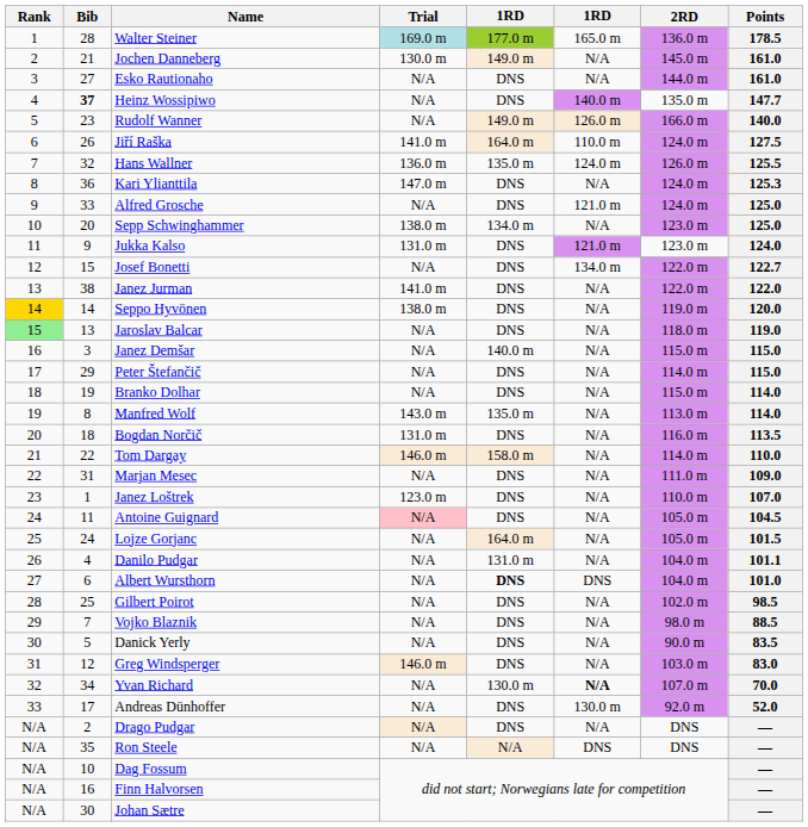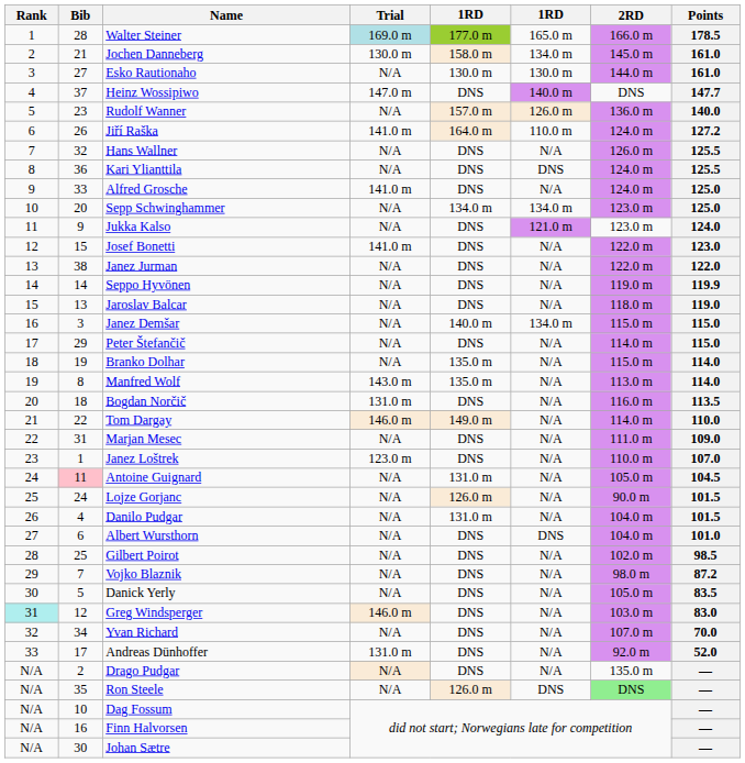 <table class="wikitable collapsible autocollapse sortable" style="text-align:center; line-height:16px; width:45%;">
 <tr>
 <th width=35>Rank</th>
 <th width=30>Bib</th>
 <th width=200>Name</th>
 <th width=60>Trial</th>
 <th width=60>1RD <small></small></th>
 <th width=60>1RD <small></small></th>
 <th width=60>2RD</th>
 <th width=50>Points</th>
 </tr>
 <tr>
 <td>1</td>
 <td>28</td>
 <td align=left> <a href='#'>Walter Steiner</a></td>
 <td bgcolor=#B0E0E6>169.0 m</td>
 <td bgcolor=#9ACD32>177.0 m</td>
 <td>165.0 m</td>
-<td bgcolor=#D891EF>136.0 m</td>
+<td bgcolor=#D891EF>166.0 m</td>
 <th>178.5</th>
 </tr>
 <tr>
 <td>2</td>
 <td>21</td>
 <td align=left> <a href='#'>Jochen Danneberg</a></td>
 <td>130.0 m</td>
-<td bgcolor=#FAEBD7>149.0 m</td>
-<td>N/A</td>
+<td bgcolor=#FAEBD7>158.0 m</td>
+<td>134.0 m</td>
 <td bgcolor=#D891EF>145.0 m</td>
 <th>161.0</th>
 </tr>
 <tr>
 <td>3</td>
 <td>27</td>
 <td align=left> <a href='#'>Esko Rautionaho</a></td>
 <td>N/A</td>
-<td>DNS</td>
-<td>N/A</td>
+<td>130.0 m</td>
+<td>130.0 m</td>
 <td bgcolor=#D891EF>144.0 m</td>
 <th>161.0</th>
 </tr>
 <tr>
 <td>4</td>
-<td><strong>37</strong></td>
+<td>37</td>
 <td align=left> <a href='#'>Heinz Wossipiwo</a></td>
-<td>N/A</td>
+<td>147.0 m</td>
 <td>DNS</td>
 <td bgcolor=#D891EF>140.0 m</td>
-<td>135.0 m</td>
+<td>DNS</td>
 <th>147.7</th>
 </tr>
 <tr>
 <td>5</td>
 <td>23</td>
 <td align=left> <a href='#'>Rudolf Wanner</a></td>
 <td>N/A</td>
-<td bgcolor=#FAEBD7>149.0 m</td>
+<td bgcolor=#FAEBD7>157.0 m</td>
 <td bgcolor=#FAEBD7>126.0 m</td>
-<td bgcolor=#D891EF>166.0 m</td>
+<td bgcolor=#D891EF>136.0 m</td>
 <th>140.0</th>
 </tr>
 <tr>
 <td>6</td>
 <td>26</td>
 <td align=left> <a href='#'>Jiří Raška</a></td>
 <td>141.0 m</td>
 <td bgcolor=#FAEBD7>164.0 m</td>
 <td>110.0 m</td>
 <td bgcolor=#D891EF>124.0 m</td>
-<th>127.5</th>
+<th>127.2</th>
 </tr>
 <tr>
 <td>7</td>
 <td>32</td>
 <td align=left> <a href='#'>Hans Wallner</a></td>
-<td>136.0 m</td>
-<td>135.0 m</td>
-<td>124.0 m</td>
+<td>N/A</td>
+<td>DNS</td>
+<td>N/A</td>
 <td bgcolor=#D891EF>126.0 m</td>
 <th>125.5</th>
 </tr>
 <tr>
 <td>8</td>
 <td>36</td>
 <td align=left> <a href='#'>Kari Ylianttila</a></td>
-<td>147.0 m</td>
+<td>N/A</td>
 <td>DNS</td>
-<td>N/A</td>
+<td>DNS</td>
 <td bgcolor=#D891EF>124.0 m</td>
-<th>125.3</th>
+<th>125.5</th>
 </tr>
 <tr>
 <td>9</td>
 <td>33</td>
 <td align=left> <a href='#'>Alfred Grosche</a></td>
+<td>141.0 m</td>
+<td>DNS</td>
 <td>N/A</td>
-<td>DNS</td>
-<td>121.0 m</td>
 <td bgcolor=#D891EF>124.0 m</td>
 <th>125.0</th>
 </tr>
 <tr>
 <td>10</td>
 <td>20</td>
 <td align=left> <a href='#'>Sepp Schwinghammer</a></td>
-<td>138.0 m</td>
+<td>N/A</td>
 <td>134.0 m</td>
-<td>N/A</td>
+<td>134.0 m</td>
 <td bgcolor=#D891EF>123.0 m</td>
 <th>125.0</th>
 </tr>
 <tr>
 <td>11</td>
 <td>9</td>
 <td align=left> <a href='#'>Jukka Kalso</a></td>
-<td>131.0 m</td>
+<td>N/A</td>
 <td>DNS</td>
 <td bgcolor=#D891EF>121.0 m</td>
 <td>123.0 m</td>
 <th>124.0</th>
 </tr>
 <tr>
 <td>12</td>
 <td>15</td>
 <td align=left> <a href='#'>Josef Bonetti</a></td>
+<td>141.0 m</td>
+<td>DNS</td>
 <td>N/A</td>
-<td>DNS</td>
-<td>134.0 m</td>
 <td bgcolor=#D891EF>122.0 m</td>
-<th>122.7</th>
+<th>123.0</th>
 </tr>
 <tr>
 <td>13</td>
 <td>38</td>
 <td align=left> <a href='#'>Janez Jurman</a></td>
-<td>141.0 m</td>
+<td>N/A</td>
 <td>DNS</td>
 <td>N/A</td>
 <td bgcolor=#D891EF>122.0 m</td>
 <th>122.0</th>
 </tr>
 <tr>
-<td style="background: gold;">14</td>
+<td>14</td>
 <td>14</td>
 <td align=left> <a href='#'>Seppo Hyvönen</a></td>
-<td>138.0 m</td>
+<td>N/A</td>
 <td>DNS</td>
 <td>N/A</td>
 <td bgcolor=#D891EF>119.0 m</td>
-<th>120.0</th>
+<th>119.9</th>
 </tr>
 <tr>
-<td style="background: lightgreen;">15</td>
+<td>15</td>
 <td>13</td>
 <td align=left> <a href='#'>Jaroslav Balcar</a></td>
 <td>N/A</td>
 <td>DNS</td>
 <td>N/A</td>
 <td bgcolor=#D891EF>118.0 m</td>
 <th>119.0</th>
 </tr>
 <tr>
 <td>16</td>
 <td>3</td>
 <td align=left> <a href='#'>Janez Demšar</a></td>
 <td>N/A</td>
 <td>140.0 m</td>
-<td>N/A</td>
+<td>134.0 m</td>
 <td bgcolor=#D891EF>115.0 m</td>
 <th>115.0</th>
 </tr>
 <tr>
 <td>17</td>
 <td>29</td>
 <td align=left> <a href='#'>Peter Štefančič</a></td>
 <td>N/A</td>
 <td>DNS</td>
 <td>N/A</td>
 <td bgcolor=#D891EF>114.0 m</td>
 <th>115.0</th>
 </tr>
 <tr>
 <td>18</td>
 <td>19</td>
 <td align=left> <a href='#'>Branko Dolhar</a></td>
 <td>N/A</td>
-<td>DNS</td>
+<td>135.0 m</td>
 <td>N/A</td>
 <td bgcolor=#D891EF>115.0 m</td>
 <th>114.0</th>
 </tr>
 <tr>
 <td>19</td>
 <td>8</td>
 <td align=left> <a href='#'>Manfred Wolf</a></td>
 <td>143.0 m</td>
 <td>135.0 m</td>
 <td>N/A</td>
 <td bgcolor=#D891EF>113.0 m</td>
 <th>114.0</th>
 </tr>
 <tr>
 <td>20</td>
 <td>18</td>
 <td align=left> <a href='#'>Bogdan Norčič</a></td>
 <td>131.0 m</td>
 <td>DNS</td>
 <td>N/A</td>
 <td bgcolor=#D891EF>116.0 m</td>
 <th>113.5</th>
 </tr>
 <tr>
 <td>21</td>
 <td>22</td>
 <td align=left> <a href='#'>Tom Dargay</a></td>
 <td bgcolor=#FAEBD7>146.0 m</td>
-<td bgcolor=#FAEBD7>158.0 m</td>
+<td bgcolor=#FAEBD7>149.0 m</td>
 <td>N/A</td>
 <td bgcolor=#D891EF>114.0 m</td>
 <th>110.0</th>
 </tr>
 <tr>
 <td>22</td>
 <td>31</td>
 <td align=left> <a href='#'>Marjan Mesec</a></td>
 <td>N/A</td>
 <td>DNS</td>
 <td>N/A</td>
 <td bgcolor=#D891EF>111.0 m</td>
 <th>109.0</th>
 </tr>
 <tr>
 <td>23</td>
 <td>1</td>
 <td align=left> <a href='#'>Janez Loštrek</a></td>
 <td>123.0 m</td>
 <td>DNS</td>
 <td>N/A</td>
 <td bgcolor=#D891EF>110.0 m</td>
 <th>107.0</th>
 </tr>
 <tr>
 <td>24</td>
-<td>11</td>
+<td style="background: pink;">11</td>
 <td align=left> <a href='#'>Antoine Guignard</a></td>
-<td style="background: pink;">N/A</td>
-<td>DNS</td>
+<td>N/A</td>
+<td>131.0 m</td>
 <td>N/A</td>
 <td bgcolor=#D891EF>105.0 m</td>
 <th>104.5</th>
 </tr>
 <tr>
 <td>25</td>
 <td>24</td>
 <td align=left> <a href='#'>Lojze Gorjanc</a></td>
 <td>N/A</td>
-<td bgcolor=#FAEBD7>164.0 m</td>
+<td bgcolor=#FAEBD7>126.0 m</td>
 <td>N/A</td>
-<td bgcolor=#D891EF>105.0 m</td>
+<td bgcolor=#D891EF>90.0 m</td>
 <th>101.5</th>
 </tr>
 <tr>
 <td>26</td>
 <td>4</td>
 <td align=left> <a href='#'>Danilo Pudgar</a></td>
 <td>N/A</td>
 <td>131.0 m</td>
 <td>N/A</td>
 <td bgcolor=#D891EF>104.0 m</td>
-<th>101.1</th>
+<th>101.5</th>
 </tr>
 <tr>
 <td>27</td>
 <td>6</td>
 <td align=left> <a href='#'>Albert Wursthorn</a></td>
 <td>N/A</td>
-<td><strong>DNS</strong></td>
+<td>DNS</td>
 <td>DNS</td>
 <td bgcolor=#D891EF>104.0 m</td>
 <th>101.0</th>
 </tr>
 <tr>
 <td>28</td>
 <td>25</td>
 <td align=left> <a href='#'>Gilbert Poirot</a></td>
 <td>N/A</td>
 <td>DNS</td>
 <td>N/A</td>
 <td bgcolor=#D891EF>102.0 m</td>
 <th>98.5</th>
 </tr>
 <tr>
 <td>29</td>
 <td>7</td>
 <td align=left> <a href='#'>Vojko Blaznik</a></td>
 <td>N/A</td>
 <td>DNS</td>
 <td>N/A</td>
 <td bgcolor=#D891EF>98.0 m</td>
-<th>88.5</th>
+<th>87.2</th>
 </tr>
 <tr>
 <td>30</td>
 <td>5</td>
 <td align=left> Danick Yerly</td>
 <td>N/A</td>
 <td>DNS</td>
 <td>N/A</td>
-<td bgcolor=#D891EF>90.0 m</td>
+<td bgcolor=#D891EF>105.0 m</td>
 <th>83.5</th>
 </tr>
 <tr>
-<td>31</td>
+<td style="background: paleturquoise;">31</td>
 <td>12</td>
 <td align=left> <a href='#'>Greg Windsperger</a></td>
 <td bgcolor=#FAEBD7>146.0 m</td>
 <td>DNS</td>
 <td>N/A</td>
 <td bgcolor=#D891EF>103.0 m</td>
 <th>83.0</th>
 </tr>
 <tr>
 <td>32</td>
 <td>34</td>
 <td align=left> <a href='#'>Yvan Richard</a></td>
 <td>N/A</td>
-<td>130.0 m</td>
-<td><strong>N/A</strong></td>
+<td>DNS</td>
+<td>N/A</td>
 <td bgcolor=#D891EF>107.0 m</td>
 <th>70.0</th>
 </tr>
 <tr>
 <td>33</td>
 <td>17</td>
 <td align=left> Andreas Dünhoffer</td>
+<td>131.0 m</td>
+<td>DNS</td>
 <td>N/A</td>
-<td>DNS</td>
-<td>130.0 m</td>
 <td bgcolor=#D891EF>92.0 m</td>
 <th>52.0</th>
 </tr>
 <tr>
 <td>N/A</td>
 <td>2</td>
 <td align=left> <a href='#'>Drago Pudgar</a></td>
 <td bgcolor=#FAEBD7>N/A</td>
 <td>DNS</td>
 <td>N/A</td>
-<td>DNS</td>
+<td>135.0 m</td>
 <th>—</th>
 </tr>
 <tr>
 <td>N/A</td>
 <td>35</td>
 <td align=left> <a href='#'>Ron Steele</a></td>
 <td>N/A</td>
-<td bgcolor=#FAEBD7>N/A</td>
+<td bgcolor=#FAEBD7>126.0 m</td>
 <td>DNS</td>
-<td>DNS</td>
+<td style="background: lightgreen;">DNS</td>
 <th>—</th>
 </tr>
 <tr>
 <td>N/A</td>
 <td>10</td>
 <td align=left> <a href='#'>Dag Fossum</a></td>
 <td align=center colspan=4 rowspan=3><em>did not start; Norwegians late for competition</em></td>
 <th>—</th>
 </tr>
 <tr>
 <td>N/A</td>
 <td>16</td>
 <td align=left> <a href='#'>Finn Halvorsen</a></td>
 <th>—</th>
 </tr>
 <tr>
 <td>N/A</td>
 <td>30</td>
 <td align=left> <a href='#'>Johan Sætre</a></td>
 <th>—</th>
 </tr>
 </table>
